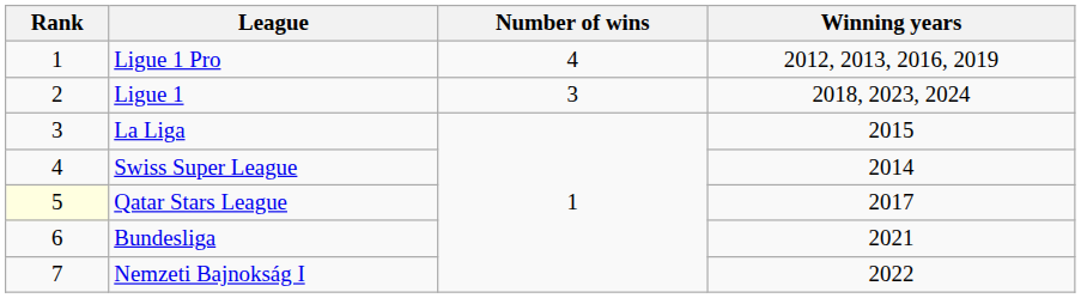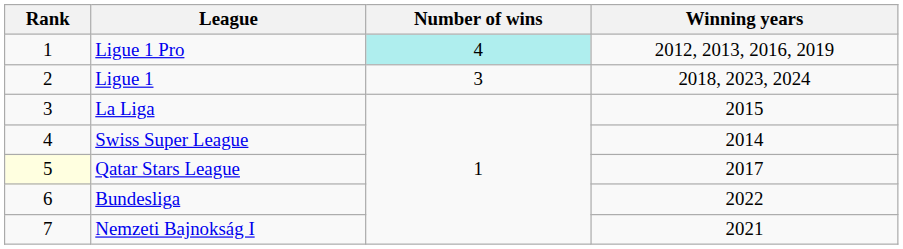 <table class="wikitable" style="text-align: center; width:60%">
 <tr>
 <th>Rank</th>
 <th>League</th>
 <th>Number of wins</th>
 <th>Winning years</th>
 </tr>
 <tr>
 <td>1</td>
 <td align="left"> <a href='#'>Ligue 1 Pro</a></td>
-<td>4</td>
+<td style="background: paleturquoise;">4</td>
 <td>2012, 2013, 2016, 2019</td>
 </tr>
 <tr>
 <td>2</td>
 <td align="left"> <a href='#'>Ligue 1</a></td>
 <td>3</td>
 <td>2018, 2023, 2024</td>
 </tr>
 <tr>
 <td>3</td>
 <td align="left"> <a href='#'>La Liga</a></td>
 <td rowspan="5">1</td>
 <td>2015</td>
 </tr>
 <tr>
 <td>4</td>
 <td align="left"> <a href='#'>Swiss Super League</a></td>
 <td>2014</td>
 </tr>
 <tr>
 <td style="background: lightyellow;">5</td>
 <td align="left"> <a href='#'>Qatar Stars League</a></td>
 <td>2017</td>
 </tr>
 <tr>
 <td>6</td>
 <td align="left"> <a href='#'>Bundesliga</a></td>
-<td>2021</td>
+<td>2022</td>
 </tr>
 <tr>
 <td>7</td>
 <td align="left"> <a href='#'>Nemzeti Bajnokság I</a></td>
-<td>2022</td>
+<td>2021</td>
 </tr>
 </table>
